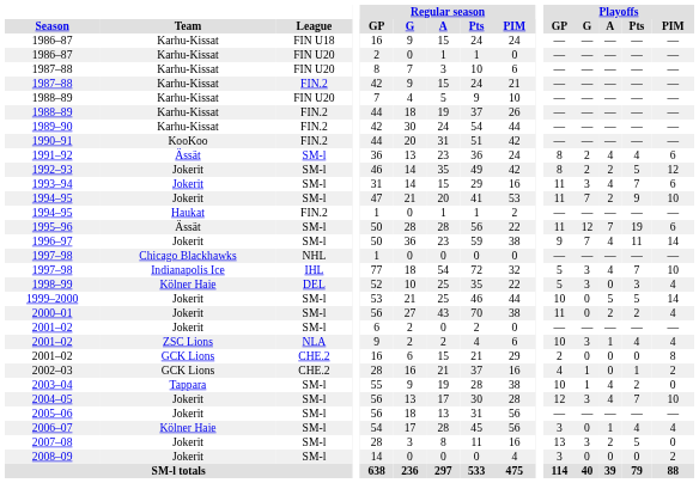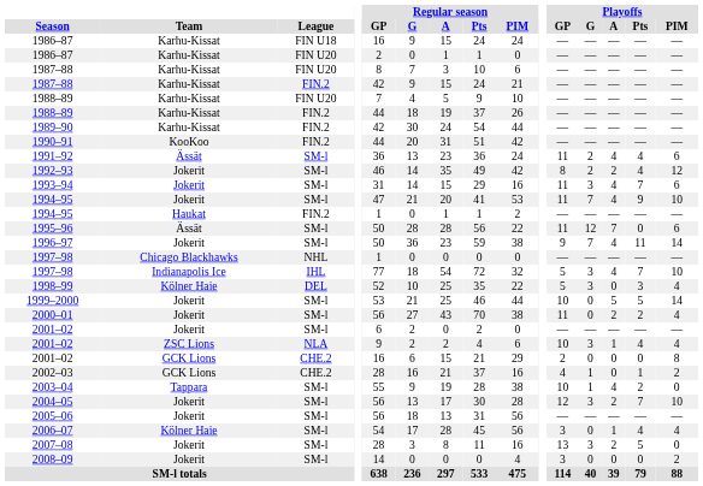 <table border="0" cellpadding="1" cellspacing="0" style="text-align:center; width:60em;">
 <tr style="background:#e0e0e0;">
 <th colspan="3"  bgcolor="#ffffff"> </th>
 <th rowspan="99" bgcolor="#ffffff"> </th>
 <th colspan="5"><a href='#'>Regular season</a></th>
 <th rowspan="99" bgcolor="#ffffff"> </th>
 <th colspan="5"><a href='#'>Playoffs</a></th>
 </tr>
 <tr style="background:#e0e0e0;">
 <th><a href='#'>Season</a></th>
 <th>Team</th>
 <th>League</th>
 <th>GP</th>
 <th><a href='#'>G</a></th>
 <th><a href='#'>A</a></th>
 <th><a href='#'>Pts</a></th>
 <th><a href='#'>PIM</a></th>
 <th>GP</th>
 <th>G</th>
 <th>A</th>
 <th>Pts</th>
 <th>PIM</th>
 </tr>
 <tr>
 <td>1986–87</td>
 <td>Karhu-Kissat</td>
 <td>FIN U18</td>
 <td>16</td>
 <td>9</td>
 <td>15</td>
 <td>24</td>
 <td>24</td>
 <td>—</td>
 <td>—</td>
 <td>—</td>
 <td>—</td>
 <td>—</td>
 </tr>
 <tr bgcolor="#f0f0f0">
 <td>1986–87</td>
 <td>Karhu-Kissat</td>
 <td>FIN U20</td>
 <td>2</td>
 <td>0</td>
 <td>1</td>
 <td>1</td>
 <td>0</td>
 <td>—</td>
 <td>—</td>
 <td>—</td>
 <td>—</td>
 <td>—</td>
 </tr>
 <tr>
 <td>1987–88</td>
 <td>Karhu-Kissat</td>
 <td>FIN U20</td>
 <td>8</td>
 <td>7</td>
 <td>3</td>
 <td>10</td>
 <td>6</td>
 <td>—</td>
 <td>—</td>
 <td>—</td>
 <td>—</td>
 <td>—</td>
 </tr>
 <tr bgcolor="#f0f0f0">
 <td><a href='#'>1987–88</a></td>
 <td>Karhu-Kissat</td>
 <td><a href='#'>FIN.2</a></td>
 <td>42</td>
 <td>9</td>
 <td>15</td>
 <td>24</td>
 <td>21</td>
 <td>—</td>
 <td>—</td>
 <td>—</td>
 <td>—</td>
 <td>—</td>
 </tr>
 <tr>
 <td>1988–89</td>
 <td>Karhu-Kissat</td>
 <td>FIN U20</td>
 <td>7</td>
 <td>4</td>
 <td>5</td>
 <td>9</td>
 <td>10</td>
 <td>—</td>
 <td>—</td>
 <td>—</td>
 <td>—</td>
 <td>—</td>
 </tr>
 <tr bgcolor="#f0f0f0">
 <td><a href='#'>1988–89</a></td>
 <td>Karhu-Kissat</td>
 <td>FIN.2</td>
 <td>44</td>
 <td>18</td>
 <td>19</td>
 <td>37</td>
 <td>26</td>
 <td>—</td>
 <td>—</td>
 <td>—</td>
 <td>—</td>
 <td>—</td>
 </tr>
 <tr>
 <td><a href='#'>1989–90</a></td>
 <td>Karhu-Kissat</td>
 <td>FIN.2</td>
 <td>42</td>
 <td>30</td>
 <td>24</td>
 <td>54</td>
 <td>44</td>
 <td>—</td>
 <td>—</td>
 <td>—</td>
 <td>—</td>
 <td>—</td>
 </tr>
 <tr bgcolor="#f0f0f0">
 <td><a href='#'>1990–91</a></td>
 <td>KooKoo</td>
 <td>FIN.2</td>
 <td>44</td>
 <td>20</td>
 <td>31</td>
 <td>51</td>
 <td>42</td>
 <td>—</td>
 <td>—</td>
 <td>—</td>
 <td>—</td>
 <td>—</td>
 </tr>
 <tr>
 <td><a href='#'>1991–92</a></td>
 <td><a href='#'>Ässät</a></td>
 <td><a href='#'>SM-l</a></td>
 <td>36</td>
 <td>13</td>
 <td>23</td>
 <td>36</td>
 <td>24</td>
-<td>8</td>
+<td>11</td>
 <td>2</td>
 <td>4</td>
 <td>4</td>
 <td>6</td>
 </tr>
 <tr bgcolor="#f0f0f0">
 <td><a href='#'>1992–93</a></td>
 <td>Jokerit</td>
 <td>SM-l</td>
 <td>46</td>
 <td>14</td>
 <td>35</td>
 <td>49</td>
 <td>42</td>
 <td>8</td>
 <td>2</td>
 <td>2</td>
-<td>5</td>
+<td>4</td>
 <td>12</td>
 </tr>
 <tr>
 <td><a href='#'>1993–94</a></td>
 <td><a href='#'>Jokerit</a></td>
 <td>SM-l</td>
 <td>31</td>
 <td>14</td>
 <td>15</td>
 <td>29</td>
 <td>16</td>
 <td>11</td>
 <td>3</td>
 <td>4</td>
 <td>7</td>
 <td>6</td>
 </tr>
 <tr bgcolor="#f0f0f0">
 <td><a href='#'>1994–95</a></td>
 <td>Jokerit</td>
 <td>SM-l</td>
 <td>47</td>
 <td>21</td>
 <td>20</td>
 <td>41</td>
 <td>53</td>
 <td>11</td>
 <td>7</td>
-<td>2</td>
+<td>4</td>
 <td>9</td>
 <td>10</td>
 </tr>
 <tr>
 <td><a href='#'>1994–95</a></td>
 <td><a href='#'>Haukat</a></td>
 <td>FIN.2</td>
 <td>1</td>
 <td>0</td>
 <td>1</td>
 <td>1</td>
 <td>2</td>
 <td>—</td>
 <td>—</td>
 <td>—</td>
 <td>—</td>
 <td>—</td>
 </tr>
 <tr bgcolor="#f0f0f0">
 <td><a href='#'>1995–96</a></td>
 <td>Ässät</td>
 <td>SM-l</td>
 <td>50</td>
 <td>28</td>
 <td>28</td>
 <td>56</td>
 <td>22</td>
 <td>11</td>
 <td>12</td>
 <td>7</td>
-<td>19</td>
+<td>0</td>
 <td>6</td>
 </tr>
 <tr>
 <td><a href='#'>1996–97</a></td>
 <td>Jokerit</td>
 <td>SM-l</td>
 <td>50</td>
 <td>36</td>
 <td>23</td>
 <td>59</td>
 <td>38</td>
 <td>9</td>
 <td>7</td>
 <td>4</td>
 <td>11</td>
 <td>14</td>
 </tr>
 <tr bgcolor="#f0f0f0">
 <td><a href='#'>1997–98</a></td>
 <td><a href='#'>Chicago Blackhawks</a></td>
 <td>NHL</td>
 <td>1</td>
 <td>0</td>
 <td>0</td>
 <td>0</td>
 <td>0</td>
 <td>—</td>
 <td>—</td>
 <td>—</td>
 <td>—</td>
 <td>—</td>
 </tr>
 <tr>
 <td><a href='#'>1997–98</a></td>
 <td><a href='#'>Indianapolis Ice</a></td>
 <td><a href='#'>IHL</a></td>
 <td>77</td>
 <td>18</td>
 <td>54</td>
 <td>72</td>
 <td>32</td>
 <td>5</td>
 <td>3</td>
 <td>4</td>
 <td>7</td>
 <td>10</td>
 </tr>
 <tr bgcolor="#f0f0f0">
 <td><a href='#'>1998–99</a></td>
 <td><a href='#'>Kölner Haie</a></td>
 <td><a href='#'>DEL</a></td>
 <td>52</td>
 <td>10</td>
 <td>25</td>
 <td>35</td>
 <td>22</td>
 <td>5</td>
 <td>3</td>
 <td>0</td>
 <td>3</td>
 <td>4</td>
 </tr>
 <tr>
 <td><a href='#'>1999–2000</a></td>
 <td>Jokerit</td>
 <td>SM-l</td>
 <td>53</td>
 <td>21</td>
 <td>25</td>
 <td>46</td>
 <td>44</td>
 <td>10</td>
 <td>0</td>
 <td>5</td>
 <td>5</td>
 <td>14</td>
 </tr>
 <tr bgcolor="#f0f0f0">
 <td><a href='#'>2000–01</a></td>
 <td>Jokerit</td>
 <td>SM-l</td>
 <td>56</td>
 <td>27</td>
 <td>43</td>
 <td>70</td>
 <td>38</td>
 <td>11</td>
 <td>0</td>
 <td>2</td>
 <td>2</td>
 <td>4</td>
 </tr>
 <tr>
 <td><a href='#'>2001–02</a></td>
 <td>Jokerit</td>
 <td>SM-l</td>
 <td>6</td>
 <td>2</td>
 <td>0</td>
 <td>2</td>
 <td>0</td>
 <td>—</td>
 <td>—</td>
 <td>—</td>
 <td>—</td>
 <td>—</td>
 </tr>
 <tr bgcolor="#f0f0f0">
 <td><a href='#'>2001–02</a></td>
 <td><a href='#'>ZSC Lions</a></td>
 <td><a href='#'>NLA</a></td>
 <td>9</td>
 <td>2</td>
 <td>2</td>
 <td>4</td>
 <td>6</td>
 <td>10</td>
 <td>3</td>
 <td>1</td>
 <td>4</td>
 <td>4</td>
 </tr>
 <tr>
 <td>2001–02</td>
 <td><a href='#'>GCK Lions</a></td>
 <td><a href='#'>CHE.2</a></td>
 <td>16</td>
 <td>6</td>
 <td>15</td>
 <td>21</td>
 <td>29</td>
 <td>2</td>
 <td>0</td>
 <td>0</td>
 <td>0</td>
 <td>8</td>
 </tr>
 <tr bgcolor="#f0f0f0">
 <td>2002–03</td>
 <td>GCK Lions</td>
 <td>CHE.2</td>
 <td>28</td>
 <td>16</td>
 <td>21</td>
 <td>37</td>
 <td>16</td>
 <td>4</td>
 <td>1</td>
 <td>0</td>
 <td>1</td>
 <td>2</td>
 </tr>
 <tr>
 <td><a href='#'>2003–04</a></td>
 <td><a href='#'>Tappara</a></td>
 <td>SM-l</td>
 <td>55</td>
 <td>9</td>
 <td>19</td>
 <td>28</td>
 <td>38</td>
 <td>10</td>
 <td>1</td>
 <td>4</td>
 <td>2</td>
 <td>0</td>
 </tr>
 <tr bgcolor="#f0f0f0">
 <td><a href='#'>2004–05</a></td>
 <td>Jokerit</td>
 <td>SM-l</td>
 <td>56</td>
 <td>13</td>
 <td>17</td>
 <td>30</td>
 <td>28</td>
 <td>12</td>
 <td>3</td>
-<td>4</td>
+<td>2</td>
 <td>7</td>
 <td>10</td>
 </tr>
 <tr>
 <td><a href='#'>2005–06</a></td>
 <td>Jokerit</td>
 <td>SM-l</td>
 <td>56</td>
 <td>18</td>
 <td>13</td>
 <td>31</td>
 <td>56</td>
 <td>—</td>
 <td>—</td>
 <td>—</td>
 <td>—</td>
 <td>—</td>
 </tr>
 <tr bgcolor="#f0f0f0">
 <td><a href='#'>2006–07</a></td>
 <td><a href='#'>Kölner Haie</a></td>
 <td>SM-l</td>
 <td>54</td>
 <td>17</td>
 <td>28</td>
 <td>45</td>
 <td>56</td>
 <td>3</td>
 <td>0</td>
 <td>1</td>
 <td>4</td>
 <td>4</td>
 </tr>
 <tr>
 <td><a href='#'>2007–08</a></td>
 <td>Jokerit</td>
 <td>SM-l</td>
 <td>28</td>
 <td>3</td>
 <td>8</td>
 <td>11</td>
 <td>16</td>
 <td>13</td>
 <td>3</td>
 <td>2</td>
 <td>5</td>
 <td>0</td>
 </tr>
 <tr bgcolor="#f0f0f0">
 <td><a href='#'>2008–09</a></td>
 <td>Jokerit</td>
 <td>SM-l</td>
 <td>14</td>
 <td>0</td>
 <td>0</td>
 <td>0</td>
 <td>4</td>
 <td>3</td>
 <td>0</td>
 <td>0</td>
 <td>0</td>
 <td>2</td>
 </tr>
 <tr bgcolor="#e0e0e0">
 <th colspan="3">SM-l totals</th>
 <th>638</th>
 <th>236</th>
 <th>297</th>
 <th>533</th>
 <th>475</th>
 <th>114</th>
 <th>40</th>
 <th>39</th>
 <th>79</th>
 <th>88</th>
 </tr>
 </table>
